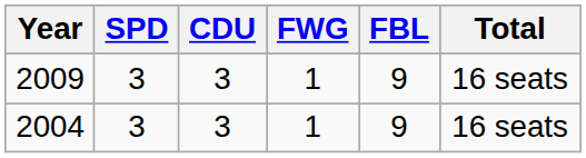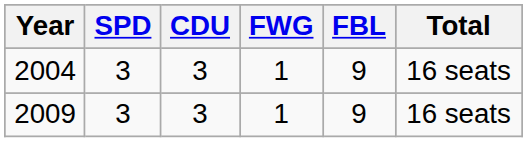 <table class="wikitable" width="300">
 <tr>
 <th>Year</th>
 <th><a href='#'>SPD</a></th>
 <th><a href='#'>CDU</a></th>
 <th><a href='#'>FWG</a></th>
 <th><a href='#'>FBL</a></th>
 <th>Total</th>
 </tr>
 <tr align="center">
+<td>2004</td>
+<td>3</td>
+<td>3</td>
+<td>1</td>
+<td>9</td>
+<td>16 seats</td>
+</tr>
+<tr align="center">
 <td>2009</td>
 <td>3</td>
 <td>3</td>
 <td>1</td>
 <td>9</td>
 <td>16 seats</td>
 </tr>
-<tr align="center">
-<td>2004</td>
-<td>3</td>
-<td>3</td>
-<td>1</td>
-<td>9</td>
-<td>16 seats</td>
-</tr>
 </table>
